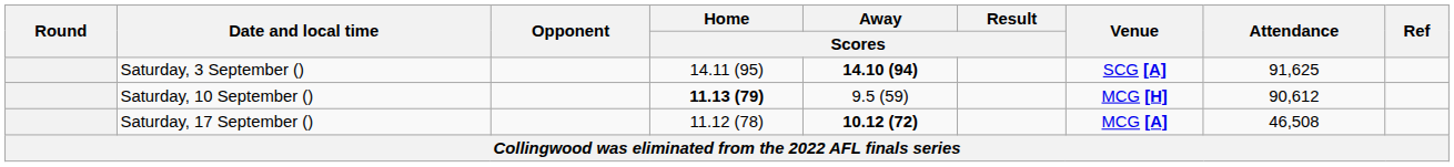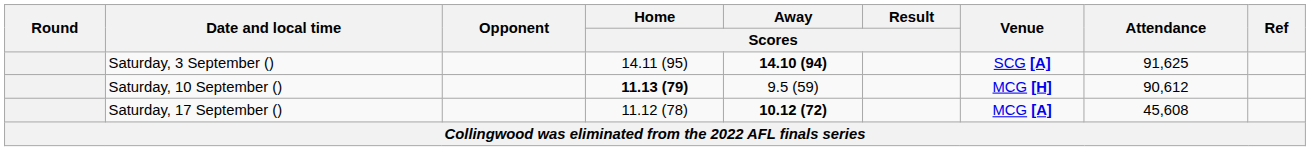 <table class="wikitable plainrowheaders" style="font-size:90%; width:100%; text-align:center;">
 <tr>
 <th scope="col" rowspan="2">Round</th>
 <th scope="col" rowspan="2">Date and local time</th>
 <th scope="col" rowspan="2">Opponent</th>
 <th scope="col">Home</th>
 <th scope="col">Away</th>
 <th scope="col">Result</th>
 <th scope="col" rowspan="2">Venue</th>
 <th scope="col" rowspan="2">Attendance</th>
 <th scope="col" rowspan="2">Ref</th>
 </tr>
 <tr>
 <th scope="col" colspan="3">Scores</th>
 </tr>
 <tr>
 <th scope="row"></th>
 <td align=left>Saturday, 3 September ()</td>
 <td align=left></td>
 <td>14.11 (95)</td>
 <td><strong>14.10 (94)</strong></td>
 <td></td>
 <td><a href='#'>SCG</a> <a href='#'><strong>[A]</strong></a></td>
 <td>91,625</td>
 <td></td>
 </tr>
 <tr>
 <th scope="row"></th>
 <td align=left>Saturday, 10 September ()</td>
 <td align=left></td>
 <td><strong>11.13 (79)</strong></td>
 <td>9.5 (59)</td>
 <td></td>
 <td><a href='#'>MCG</a> <a href='#'><strong>[H]</strong></a></td>
 <td>90,612</td>
 <td></td>
 </tr>
 <tr>
 <th scope="row"></th>
 <td align=left>Saturday, 17 September ()</td>
 <td align=left></td>
 <td>11.12 (78)</td>
 <td><strong>10.12 (72)</strong></td>
 <td></td>
 <td><a href='#'>MCG</a> <a href='#'><strong>[A]</strong></a></td>
-<td>46,508</td>
+<td>45,608</td>
 <td></td>
 </tr>
 <tr>
 <th colspan=9><span><em>Collingwood was eliminated from the 2022 AFL finals series</em></span></th>
 </tr>
 </table>
